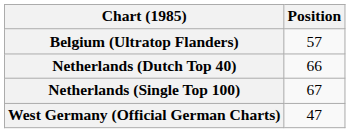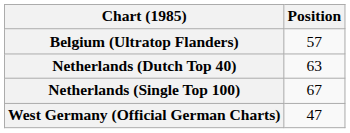 <table class="wikitable sortable plainrowheaders" style="text-align:center">
 <tr>
 <th scope="col">Chart (1985)</th>
 <th scope="col">Position</th>
 </tr>
 <tr>
 <th scope="row">Belgium (Ultratop Flanders)</th>
 <td>57</td>
 </tr>
 <tr>
 <th scope="row">Netherlands (Dutch Top 40)</th>
-<td>66</td>
+<td>63</td>
 </tr>
 <tr>
 <th scope="row">Netherlands (Single Top 100)</th>
 <td>67</td>
 </tr>
 <tr>
 <th scope="row">West Germany (Official German Charts)</th>
 <td>47</td>
 </tr>
 </table>
